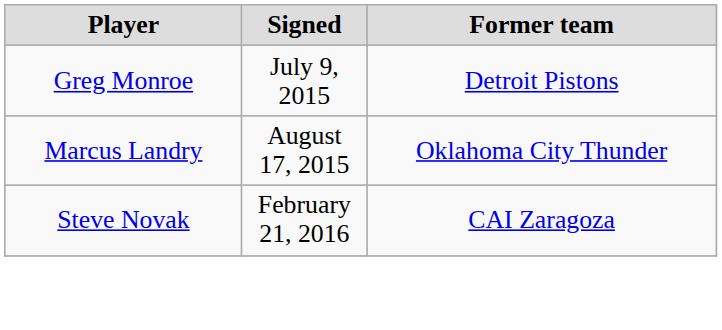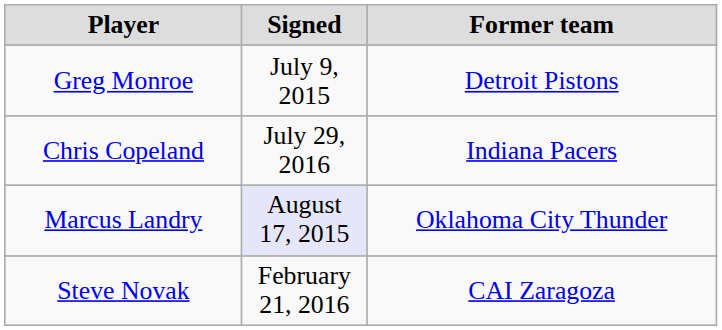 <table class="wikitable" style="text-align: center">
 <tr style="text-align:center; background:#ddd;">
 <td style="width:140px"><strong>Player</strong></td>
 <td style="width:70px"><strong>Signed</strong></td>
 <td style="width:210px"><strong>Former team</strong></td>
 </tr>
 <tr>
 <td><a href='#'>Greg Monroe</a></td>
 <td>July 9, 2015</td>
 <td><a href='#'>Detroit Pistons</a></td>
 </tr>
 <tr>
+<td><a href='#'>Chris Copeland</a></td>
+<td>July 29, 2016</td>
+<td><a href='#'>Indiana Pacers</a></td>
+</tr>
+<tr>
 <td><a href='#'>Marcus Landry</a></td>
-<td>August 17, 2015</td>
+<td style="background: lavender;">August 17, 2015</td>
 <td><a href='#'>Oklahoma City Thunder</a></td>
 </tr>
 <tr>
 <td><a href='#'>Steve Novak</a></td>
 <td>February 21, 2016</td>
 <td> <a href='#'>CAI Zaragoza</a></td>
 </tr>
 </table>
